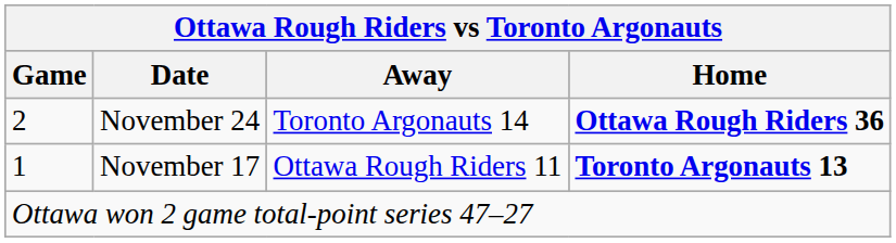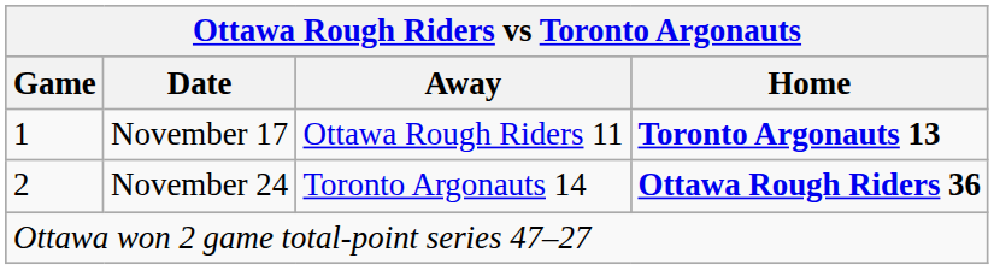 <table class="wikitable">
 <tr>
 <th colspan="4"><a href='#'>Ottawa Rough Riders</a> vs <a href='#'>Toronto Argonauts</a></th>
 </tr>
 <tr>
 <th>Game</th>
 <th>Date</th>
 <th>Away</th>
 <th>Home</th>
 </tr>
 <tr>
+<td>1</td>
+<td>November 17</td>
+<td><a href='#'>Ottawa Rough Riders</a> 11</td>
+<td><strong><a href='#'>Toronto Argonauts</a> 13</strong></td>
+</tr>
+<tr>
 <td>2</td>
 <td>November 24</td>
 <td><a href='#'>Toronto Argonauts</a> 14</td>
 <td><strong><a href='#'>Ottawa Rough Riders</a> 36</strong></td>
 </tr>
 <tr>
-<td>1</td>
-<td>November 17</td>
-<td><a href='#'>Ottawa Rough Riders</a> 11</td>
-<td><strong><a href='#'>Toronto Argonauts</a> 13</strong></td>
-</tr>
-<tr>
 <td colspan="4"><em>Ottawa won 2 game total-point series 47–27</em></td>
 </tr>
 </table>
